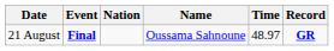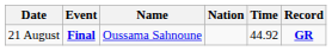 <table class="wikitable" style=text-align:center>
 <tr>
 <th>Date</th>
 <th>Event</th>
+<th>Name</th>
 <th>Nation</th>
-<th>Name</th>
 <th>Time</th>
 <th>Record</th>
 </tr>
 <tr>
 <td>21 August</td>
 <td><strong><a href='#'>Final</a></strong></td>
+<td><a href='#'>Oussama Sahnoune</a></td>
 <td align=left></td>
-<td><a href='#'>Oussama Sahnoune</a></td>
-<td>48.97</td>
+<td>44.92</td>
 <td><strong><a href='#'>GR</a></strong></td>
 </tr>
 </table>
